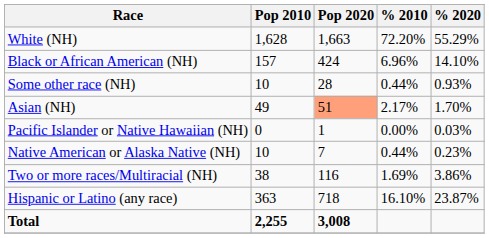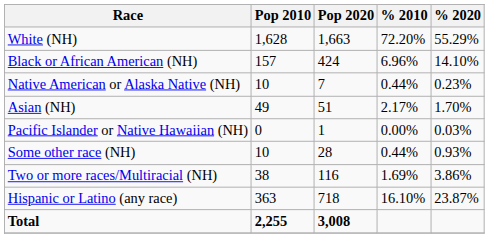 <table class="wikitable">
 <tr>
 <th>Race</th>
 <th>Pop 2010</th>
 <th>Pop 2020</th>
 <th>% 2010</th>
 <th>% 2020</th>
 </tr>
 <tr>
 <td><a href='#'>White</a> (NH)</td>
 <td>1,628</td>
 <td>1,663</td>
 <td>72.20%</td>
 <td>55.29%</td>
 </tr>
 <tr>
 <td><a href='#'>Black or African American</a> (NH)</td>
 <td>157</td>
 <td>424</td>
 <td>6.96%</td>
 <td>14.10%</td>
 </tr>
 <tr>
-<td><a href='#'>Some other race</a> (NH)</td>
+<td><a href='#'>Native American</a> or <a href='#'>Alaska Native</a> (NH)</td>
 <td>10</td>
-<td>28</td>
+<td>7</td>
 <td>0.44%</td>
-<td>0.93%</td>
+<td>0.23%</td>
 </tr>
 <tr>
 <td><a href='#'>Asian</a> (NH)</td>
 <td>49</td>
-<td style="background: lightsalmon;">51</td>
+<td>51</td>
 <td>2.17%</td>
 <td>1.70%</td>
 </tr>
 <tr>
 <td><a href='#'>Pacific Islander</a> or <a href='#'>Native Hawaiian</a> (NH)</td>
 <td>0</td>
 <td>1</td>
 <td>0.00%</td>
 <td>0.03%</td>
 </tr>
 <tr>
-<td><a href='#'>Native American</a> or <a href='#'>Alaska Native</a> (NH)</td>
+<td><a href='#'>Some other race</a> (NH)</td>
 <td>10</td>
-<td>7</td>
+<td>28</td>
 <td>0.44%</td>
-<td>0.23%</td>
+<td>0.93%</td>
 </tr>
 <tr>
 <td><a href='#'>Two or more races/Multiracial</a> (NH)</td>
 <td>38</td>
 <td>116</td>
 <td>1.69%</td>
 <td>3.86%</td>
 </tr>
 <tr>
 <td><a href='#'>Hispanic or Latino</a> (any race)</td>
 <td>363</td>
 <td>718</td>
 <td>16.10%</td>
 <td>23.87%</td>
 </tr>
 <tr>
 <td><strong>Total</strong></td>
 <td><strong>2,255</strong></td>
 <td><strong>3,008</strong></td>
 <td></td>
 <td></td>
 </tr>
 <tr>
 </tr>
 </table>
